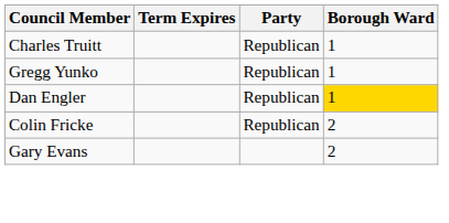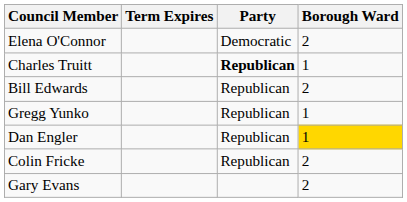 <table class="sortable wikitable">
 <tr>
 <th>Council Member</th>
 <th>Term Expires</th>
 <th>Party</th>
 <th>Borough Ward</th>
 </tr>
 <tr>
+<td>Elena O'Connor</td>
+<td></td>
+<td>Democratic</td>
+<td>2</td>
+</tr>
+<tr>
 <td>Charles Truitt</td>
 <td></td>
+<td><strong>Republican</strong></td>
+<td>1</td>
+</tr>
+<tr>
+<td>Bill Edwards</td>
+<td></td>
 <td>Republican</td>
-<td>1</td>
+<td>2</td>
 </tr>
 <tr>
 <td>Gregg Yunko</td>
 <td></td>
 <td>Republican</td>
 <td>1</td>
 </tr>
 <tr>
 <td>Dan Engler</td>
 <td></td>
 <td>Republican</td>
 <td style="background: gold;">1</td>
 </tr>
 <tr>
 <td>Colin Fricke</td>
 <td></td>
 <td>Republican</td>
 <td>2</td>
 </tr>
 <tr>
 <td>Gary Evans</td>
 <td></td>
 <td></td>
 <td>2</td>
 </tr>
 </table>
